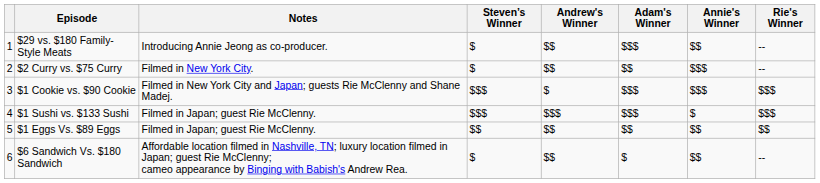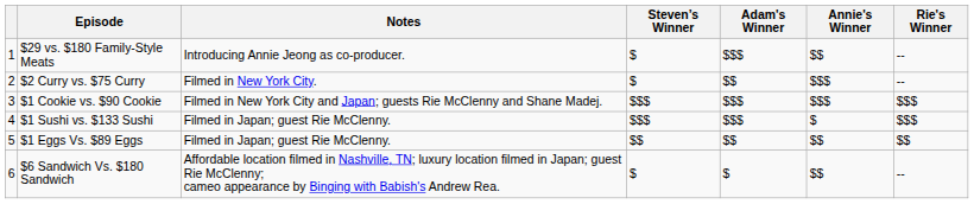 <table class="wikitable">
 <tr>
 <th></th>
 <th>Episode</th>
 <th>Notes</th>
 <th>Steven’s Winner</th>
-<th>Andrew's Winner</th>
 <th>Adam's Winner</th>
 <th>Annie's Winner</th>
 <th>Rie's Winner</th>
 </tr>
 <tr>
 <td>1</td>
 <td>$29 vs. $180 Family-Style Meats</td>
 <td>Introducing Annie Jeong as co-producer.</td>
 <td>$</td>
-<td>$$</td>
 <td>$$$</td>
 <td>$$</td>
 <td>--</td>
 </tr>
 <tr>
 <td>2</td>
 <td>$2 Curry vs. $75 Curry</td>
 <td>Filmed in <a href='#'>New York City</a>.</td>
 <td>$</td>
 <td>$$</td>
-<td>$$</td>
 <td>$$$</td>
 <td>--</td>
 </tr>
 <tr>
 <td>3</td>
 <td>$1 Cookie vs. $90 Cookie</td>
 <td>Filmed in New York City and <a href='#'>Japan</a>; guests Rie McClenny and Shane Madej.</td>
 <td>$$$</td>
-<td>$</td>
 <td>$$$</td>
 <td>$$$</td>
 <td>$$$</td>
 </tr>
 <tr>
 <td>4</td>
 <td>$1 Sushi vs. $133 Sushi</td>
 <td>Filmed in Japan; guest Rie McClenny.</td>
-<td>$$$</td>
 <td>$$$</td>
 <td>$$$</td>
 <td>$</td>
 <td>$$$</td>
 </tr>
 <tr>
 <td>5</td>
 <td>$1 Eggs Vs. $89 Eggs</td>
 <td>Filmed in Japan; guest Rie McClenny.</td>
 <td>$$</td>
 <td>$$</td>
 <td>$$</td>
 <td>$$</td>
-<td>$$</td>
 </tr>
 <tr>
 <td>6</td>
 <td>$6 Sandwich Vs. $180 Sandwich</td>
 <td>Affordable location filmed in <a href='#'>Nashville, TN</a>; luxury location filmed in Japan; guest Rie McClenny;<br>cameo appearance by <a href='#'>Binging with Babish's</a> Andrew Rea.</td>
 <td>$</td>
-<td>$$</td>
 <td>$</td>
 <td>$$</td>
 <td>--</td>
 </tr>
 </table>
